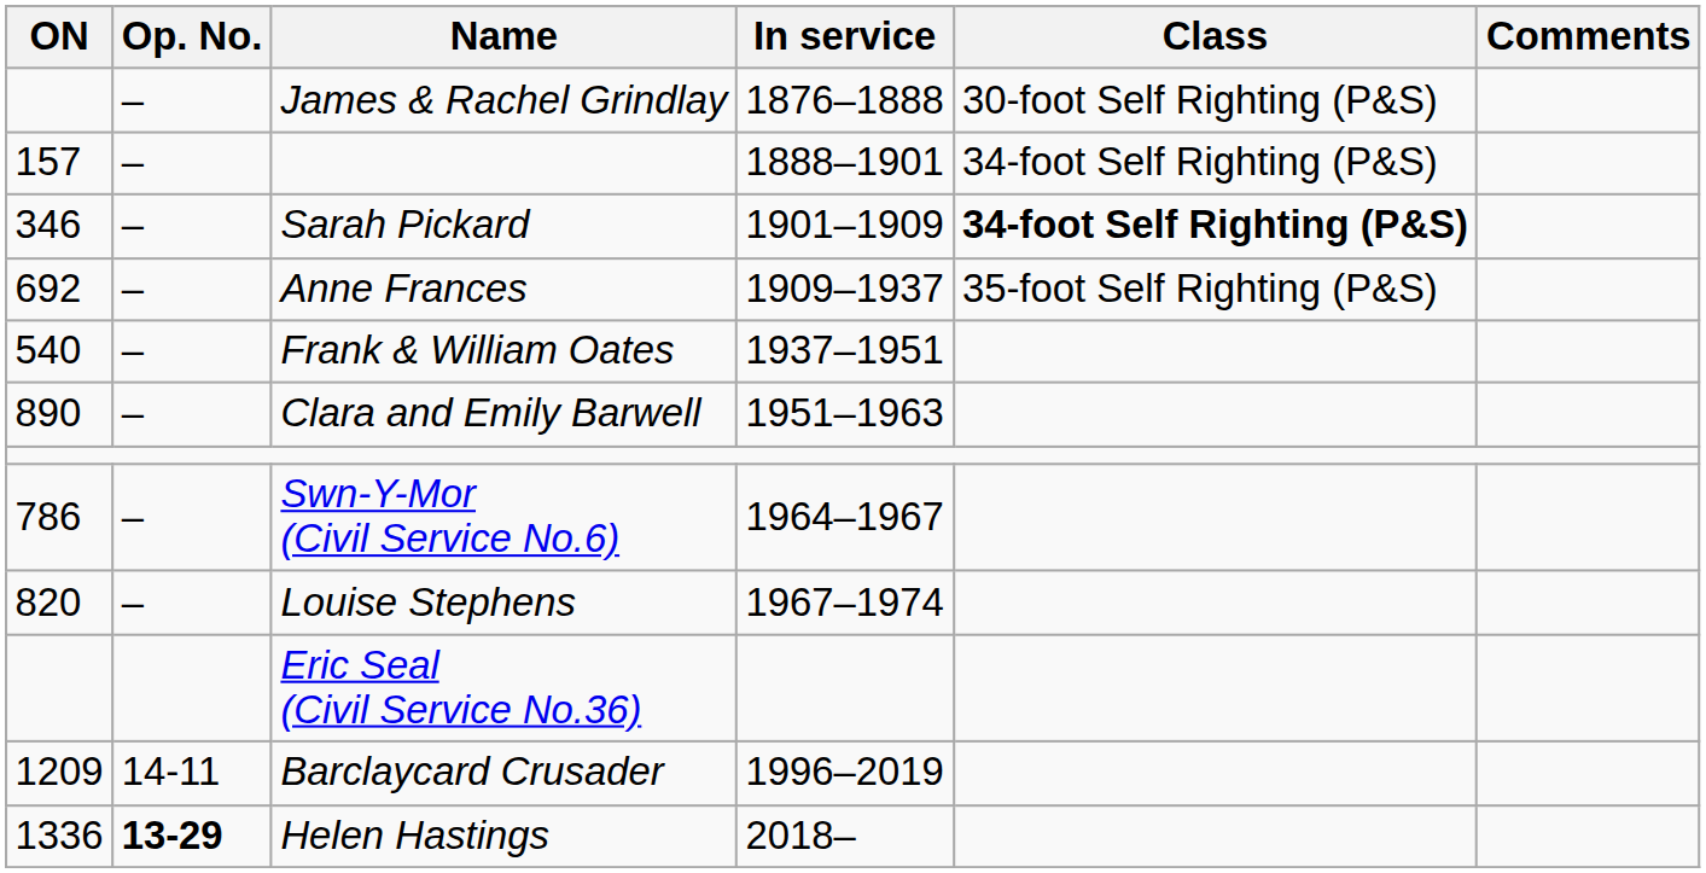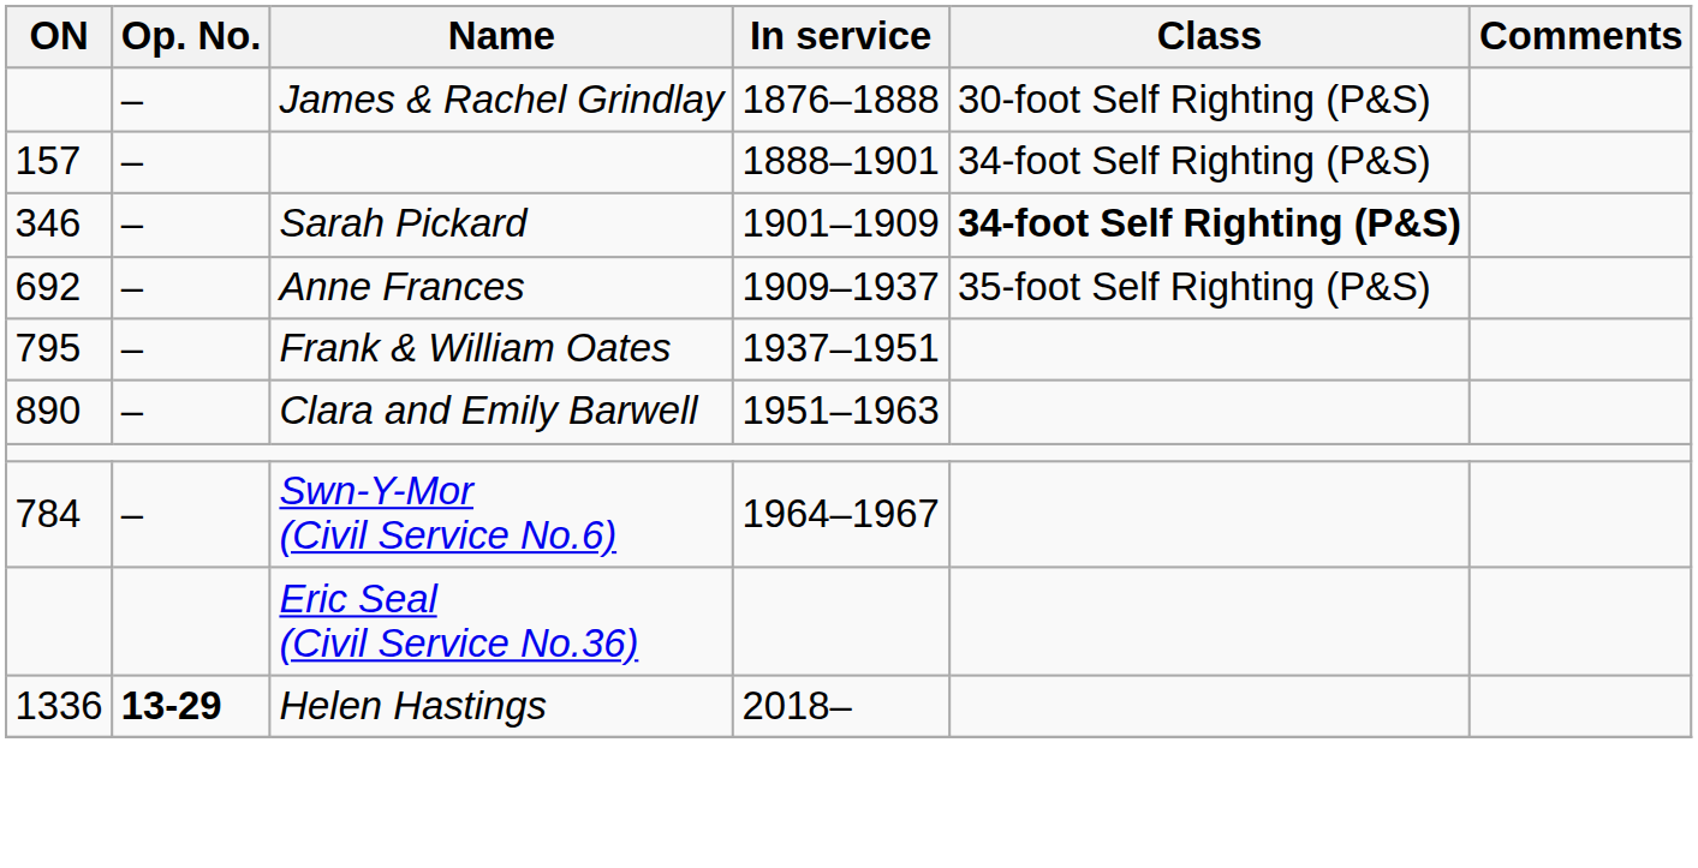 <table class="wikitable">
 <tr>
 <th>ON</th>
 <th>Op. No.</th>
 <th>Name</th>
 <th>In service</th>
 <th>Class</th>
 <th>Comments</th>
 </tr>
 <tr>
 <td></td>
 <td>–</td>
 <td><em>James & Rachel Grindlay</em></td>
 <td>1876–1888</td>
 <td>30-foot Self Righting (P&S)</td>
 <td></td>
 </tr>
 <tr>
 <td>157</td>
 <td>–</td>
 <td></td>
 <td>1888–1901</td>
 <td>34-foot Self Righting (P&S)</td>
 <td></td>
 </tr>
 <tr>
 <td>346</td>
 <td>–</td>
 <td><em>Sarah Pickard</em></td>
 <td>1901–1909</td>
 <td><strong>34-foot Self Righting (P&S)</strong></td>
 <td></td>
 </tr>
 <tr>
 <td>692</td>
 <td>–</td>
 <td><em>Anne Frances</em></td>
 <td>1909–1937</td>
 <td>35-foot Self Righting (P&S)</td>
 <td></td>
 </tr>
 <tr>
-<td>540</td>
+<td>795</td>
 <td>–</td>
 <td><em>Frank & William Oates</em></td>
 <td>1937–1951</td>
 <td></td>
 <td></td>
 </tr>
 <tr>
 <td>890</td>
 <td>–</td>
 <td><em>Clara and Emily Barwell</em></td>
 <td>1951–1963</td>
 <td></td>
 <td></td>
 </tr>
 <tr>
 <td colspan=6 style=" text-align: center;"></td>
 </tr>
 <tr>
-<td>786</td>
+<td>784</td>
 <td>–</td>
 <td><a href='#'><em>Swn-Y-Mor<br>(Civil Service No.6)</em></a></td>
 <td>1964–1967</td>
-<td></td>
-<td></td>
-</tr>
-<tr>
-<td>820</td>
-<td>–</td>
-<td><em>Louise Stephens</em></td>
-<td>1967–1974</td>
 <td></td>
 <td></td>
 </tr>
 <tr>
 <td></td>
 <td></td>
 <td><a href='#'><em>Eric Seal<br>(Civil Service No.36)</em></a></td>
 <td></td>
-<td></td>
-<td></td>
-</tr>
-<tr>
-<td>1209</td>
-<td>14-11</td>
-<td><em>Barclaycard Crusader</em></td>
-<td>1996–2019</td>
 <td></td>
 <td></td>
 </tr>
 <tr>
 <td>1336</td>
 <td><strong>13-29</strong></td>
 <td><em>Helen Hastings</em></td>
 <td>2018–</td>
 <td></td>
 <td></td>
 </tr>
 <tr>
 </tr>
 </table>
